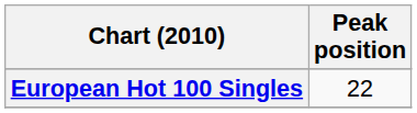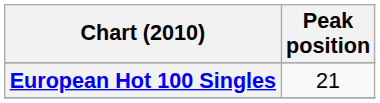 <table class="wikitable sortable plainrowheaders">
 <tr>
 <th>Chart (2010)</th>
 <th>Peak<br>position</th>
 </tr>
 <tr>
 </tr>
 <tr>
 </tr>
 <tr>
 <th scope="row"><a href='#'>European Hot 100 Singles</a></th>
-<td align="center">22</td>
+<td align="center">21</td>
 </tr>
 <tr>
 </tr>
 <tr>
 </tr>
 <tr>
 </tr>
 <tr>
 </tr>
 </table>
